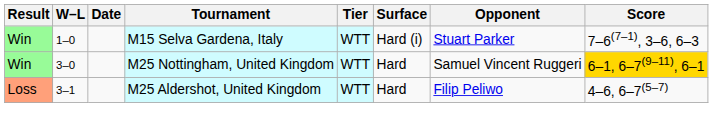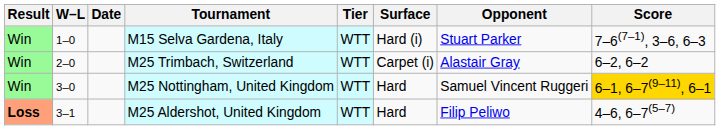 <table class="sortable wikitable">
 <tr>
 <th>Result</th>
 <th class="unsortable">W–L</th>
 <th>Date</th>
 <th>Tournament</th>
 <th>Tier</th>
 <th>Surface</th>
 <th>Opponent</th>
 <th class="unsortable">Score</th>
 </tr>
 <tr>
 <td bgcolor=98FB98>Win</td>
 <td><small>1–0</small></td>
 <td></td>
 <td bgcolor=cffcff>M15 Selva Gardena, Italy</td>
 <td bgcolor=cffcff>WTT</td>
 <td>Hard (i)</td>
 <td> <a href='#'>Stuart Parker</a></td>
 <td>7–6<sup>(7–1)</sup>, 3–6, 6–3</td>
 </tr>
 <tr>
 <td bgcolor=98FB98>Win</td>
+<td><small>2–0</small></td>
+<td></td>
+<td bgcolor=cffcff>M25 Trimbach, Switzerland</td>
+<td bgcolor=cffcff>WTT</td>
+<td>Carpet (i)</td>
+<td> <a href='#'>Alastair Gray</a></td>
+<td>6–2, 6–2</td>
+</tr>
+<tr>
+<td bgcolor=98FB98>Win</td>
 <td><small>3–0</small></td>
 <td></td>
 <td bgcolor=cffcff>M25 Nottingham, United Kingdom</td>
 <td bgcolor=cffcff>WTT</td>
 <td>Hard</td>
 <td> Samuel Vincent Ruggeri</td>
 <td style="background: gold;">6–1, 6–7<sup>(9–11)</sup>, 6–1</td>
 </tr>
 <tr>
-<td bgcolor=FFA07A>Loss</td>
+<td bgcolor=FFA07A><strong>Loss</strong></td>
 <td><small>3–1</small></td>
 <td></td>
 <td bgcolor=cffcff>M25 Aldershot, United Kingdom</td>
 <td bgcolor=cffcff>WTT</td>
 <td>Hard</td>
 <td> <a href='#'>Filip Peliwo</a></td>
 <td>4–6, 6–7<sup>(5–7)</sup></td>
 </tr>
 </table>
